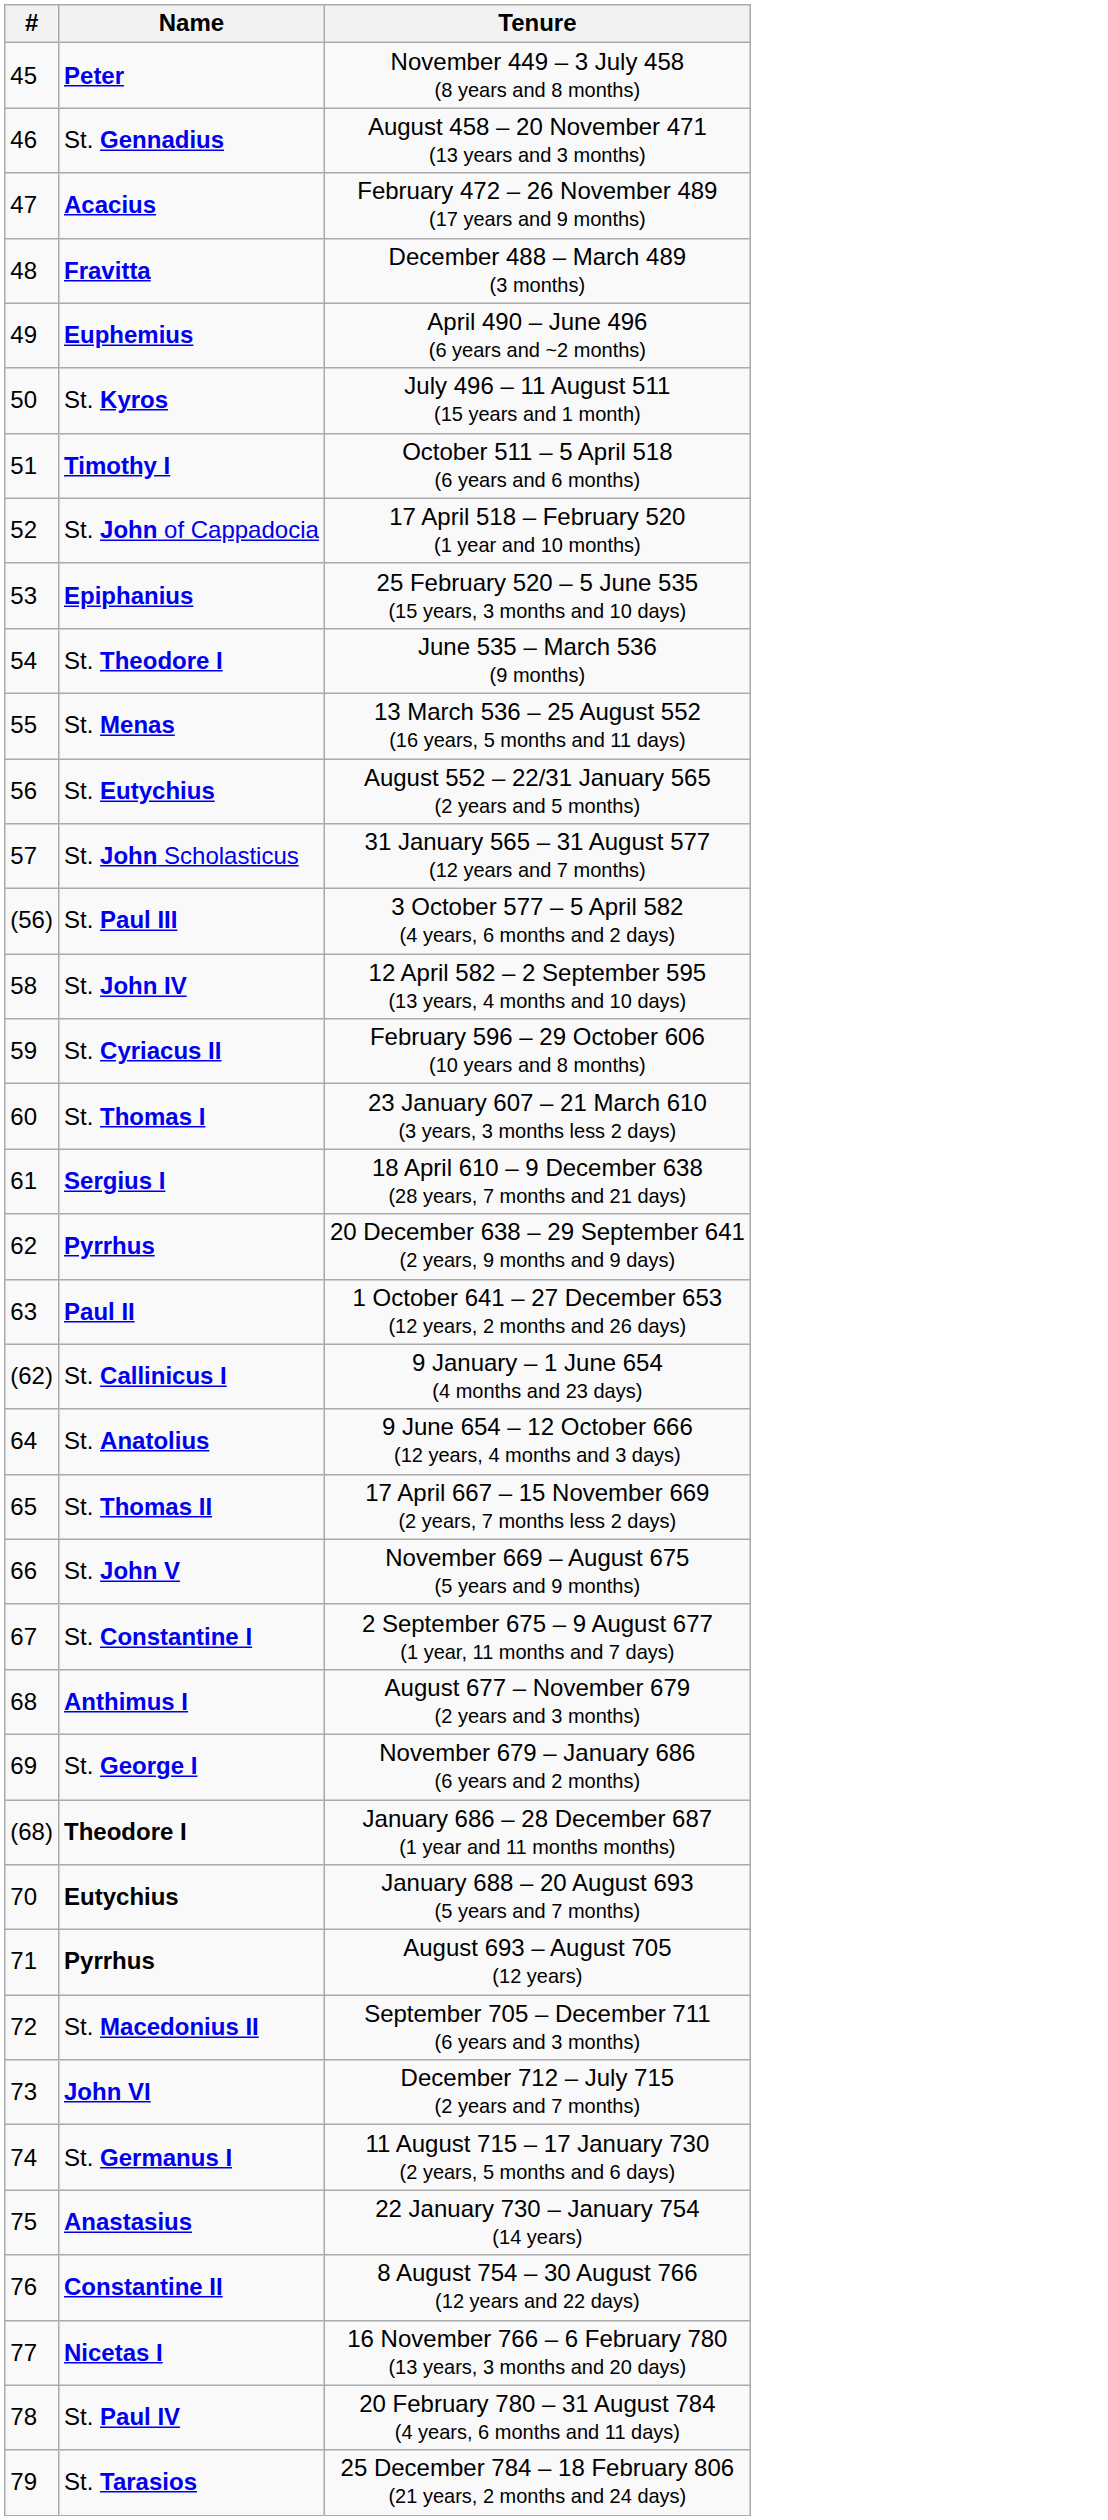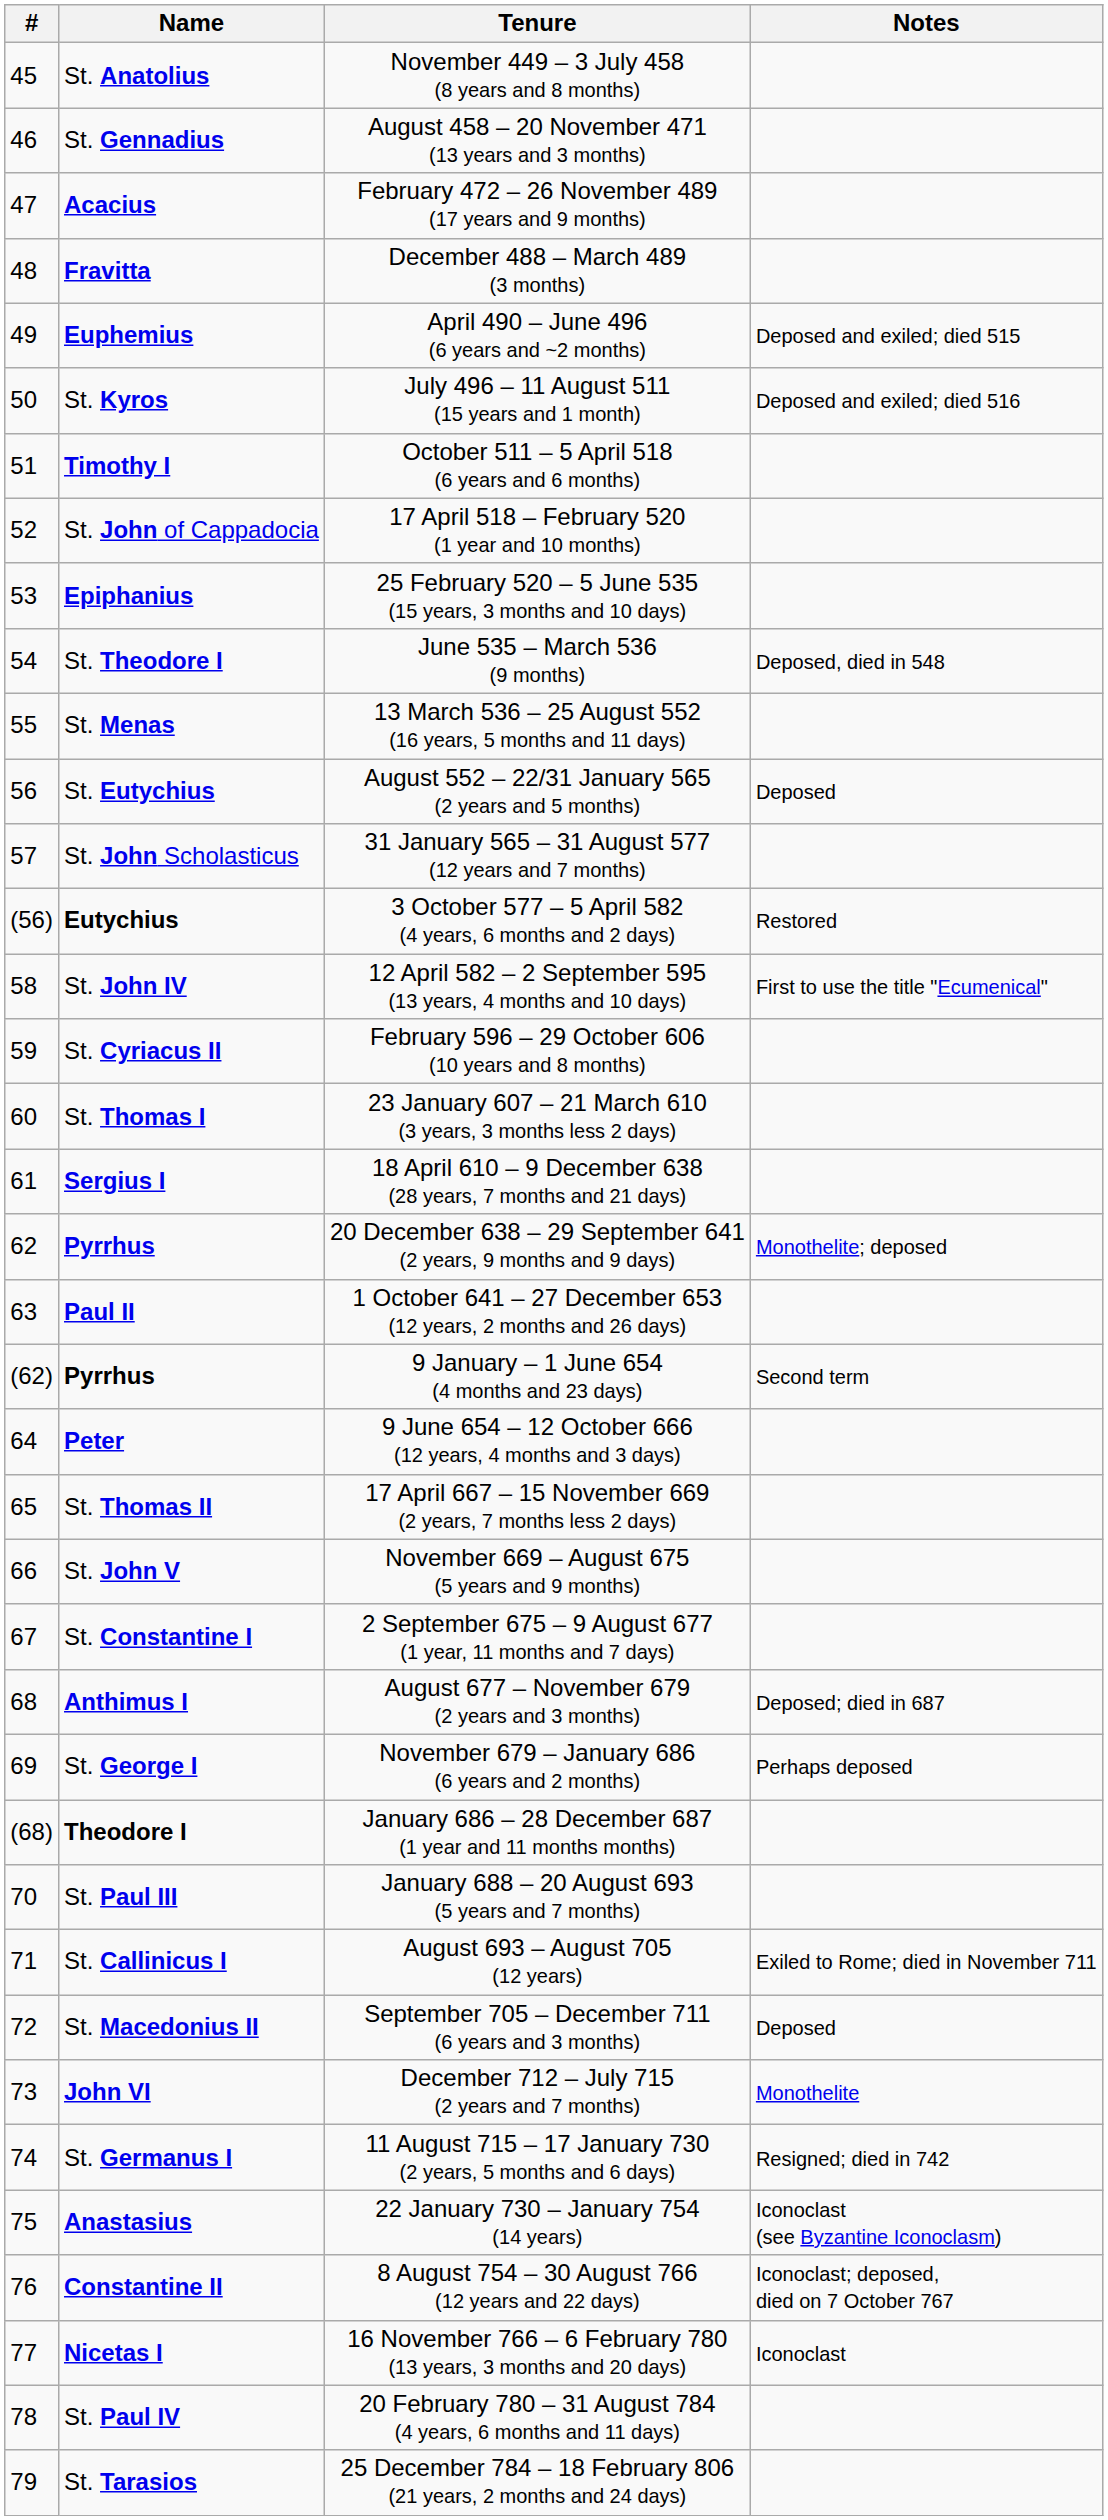 <table class="wikitable">
 <tr>
 <th>#</th>
 <th>Name</th>
 <th>Tenure</th>
+<th>Notes</th>
 </tr>
 <tr>
 <td>45</td>
-<td><a href='#'><strong>Peter</strong></a></td>
+<td>St. <strong><a href='#'>Anatolius</a></strong></td>
 <td style="text-align:center">November 449 – 3 July 458<br><small>(8 years and 8 months)</small></td>
+<td></td>
 </tr>
 <tr>
 <td>46</td>
 <td>St. <strong><a href='#'>Gennadius</a></strong></td>
 <td style="text-align:center">August 458 – 20 November 471<br><small>(13 years and 3 months)</small></td>
+<td></td>
 </tr>
 <tr>
 <td>47</td>
 <td><strong><a href='#'>Acacius</a></strong></td>
 <td style="text-align:center">February 472 – 26 November 489<br><small>(17 years and 9 months)</small></td>
+<td></td>
 </tr>
 <tr>
 <td>48</td>
 <td><a href='#'><strong>Fravitta</strong></a></td>
 <td style="text-align:center">December 488 – March 489<br><small>(3 months)</small></td>
+<td></td>
 </tr>
 <tr>
 <td>49</td>
 <td><strong><a href='#'>Euphemius</a></strong></td>
 <td style="text-align:center"> April 490 –  June 496<br><small>(6 years and ~2 months)</small></td>
+<td><small>Deposed and exiled; died </small> <small>515</small></td>
 </tr>
 <tr>
 <td>50</td>
 <td>St. <a href='#'><strong>Kyros</strong></a></td>
 <td style="text-align:center">July 496 – 11 August 511<br><small>(15 years and 1 month)</small></td>
+<td><small>Deposed and exiled; died </small> <small>516</small></td>
 </tr>
 <tr>
 <td>51</td>
 <td><a href='#'><strong>Timothy I</strong></a></td>
 <td style="text-align:center">October 511 – 5 April 518<br><small>(6 years and 6 months)</small></td>
+<td></td>
 </tr>
 <tr>
 <td>52</td>
 <td>St. <a href='#'><strong>John</strong> of Cappadocia</a></td>
 <td style="text-align:center">17 April 518 – February 520<br><small>(1 year and 10 months)</small></td>
+<td></td>
 </tr>
 <tr>
 <td>53</td>
 <td><a href='#'><strong>Epiphanius</strong></a></td>
 <td style="text-align:center">25 February 520 – 5 June 535<br><small>(15 years, 3 months and 10 days)</small></td>
+<td></td>
 </tr>
 <tr>
 <td>54</td>
 <td>St. <a href='#'><strong>Theodore I</strong></a></td>
 <td style="text-align:center">June 535 – March 536<br><small>(9 months)</small></td>
+<td><small>Deposed, died in 548</small></td>
 </tr>
 <tr>
 <td>55</td>
 <td>St. <a href='#'><strong>Menas</strong></a></td>
 <td style="text-align:center">13 March 536 – 25 August 552<br><small>(16 years, 5 months and 11 days)</small></td>
+<td></td>
 </tr>
 <tr>
 <td>56</td>
 <td>St. <a href='#'><strong>Eutychius</strong></a></td>
 <td style="text-align:center">August 552 – 22/31 January 565<br><small>(2 years and 5 months)</small></td>
+<td><small>Deposed</small></td>
 </tr>
 <tr>
 <td>57</td>
 <td>St. <a href='#'><strong>John</strong> Scholasticus</a></td>
 <td style="text-align:center">31 January 565 – 31 August 577<br><small>(12 years and 7 months)</small></td>
+<td></td>
 </tr>
 <tr>
 <td>(56)</td>
-<td>St. <a href='#'><strong>Paul III</strong></a></td>
+<td><strong>Eutychius</strong></td>
 <td style="text-align:center">3 October 577 – 5 April 582<br><small>(4 years, 6 months and 2 days)</small></td>
+<td><small>Restored</small></td>
 </tr>
 <tr>
 <td>58</td>
 <td>St. <a href='#'><strong>John IV</strong></a></td>
 <td style="text-align:center">12 April 582 – 2 September 595<br><small>(13 years, 4 months and 10 days)</small></td>
+<td><small>First to use the title "<a href='#'>Ecumenical</a>"</small></td>
 </tr>
 <tr>
 <td>59</td>
 <td>St. <a href='#'><strong>Cyriacus II</strong></a></td>
 <td style="text-align:center"> February 596 – 29 October 606<br><small>(10 years and 8 months)</small></td>
+<td></td>
 </tr>
 <tr>
 <td>60</td>
 <td>St. <a href='#'><strong>Thomas I</strong></a></td>
 <td style="text-align:center">23 January 607 – 21 March 610<br><small>(3 years, 3 months less 2 days)</small></td>
+<td></td>
 </tr>
 <tr>
 <td>61</td>
 <td><a href='#'><strong>Sergius I</strong></a></td>
 <td style="text-align:center">18 April 610 – 9 December 638<br><small>(28 years, 7 months and 21 days)</small></td>
+<td></td>
 </tr>
 <tr>
 <td>62</td>
 <td><a href='#'><strong>Pyrrhus</strong></a></td>
 <td style="text-align:center">20 December 638 – 29 September 641<br><small>(2 years, 9 months and 9 days)</small></td>
+<td><a href='#'><small>Monothelite</small></a><small>; deposed</small></td>
 </tr>
 <tr>
 <td>63</td>
 <td><a href='#'><strong>Paul II</strong></a></td>
 <td style="text-align:center">1 October 641 – 27 December 653<br><small>(12 years, 2 months and 26 days)</small></td>
+<td></td>
 </tr>
 <tr>
 <td>(62)</td>
-<td>St. <a href='#'><strong>Callinicus I</strong></a></td>
+<td><strong>Pyrrhus</strong></td>
 <td style="text-align:center">9 January – 1 June 654<br><small>(4 months and 23 days)</small></td>
+<td><small>Second term</small></td>
 </tr>
 <tr>
 <td>64</td>
-<td>St. <strong><a href='#'>Anatolius</a></strong></td>
+<td><a href='#'><strong>Peter</strong></a></td>
 <td style="text-align:center">9 June 654 – 12 October 666<br><small>(12 years, 4 months and 3 days)</small></td>
+<td></td>
 </tr>
 <tr>
 <td>65</td>
 <td>St. <a href='#'><strong>Thomas II</strong></a></td>
 <td style="text-align:center">17 April 667 – 15 November 669<br><small>(2 years, 7 months less 2 days)</small></td>
+<td></td>
 </tr>
 <tr>
 <td>66</td>
 <td>St. <a href='#'><strong>John V</strong></a></td>
 <td style="text-align:center">November 669 – August 675<br><small>(5 years and 9 months)</small></td>
+<td></td>
 </tr>
 <tr>
 <td>67</td>
 <td>St. <a href='#'><strong>Constantine I</strong></a></td>
 <td style="text-align:center">2 September 675 – 9 August 677<br><small>(1 year, 11 months and 7 days)</small></td>
+<td></td>
 </tr>
 <tr>
 <td>68</td>
 <td><a href='#'><strong>Anthimus I</strong></a></td>
 <td style="text-align:center"> August 677 – November 679<br><small>(2 years and 3 months)</small></td>
+<td><small>Deposed; died in 687</small></td>
 </tr>
 <tr>
 <td>69</td>
 <td>St. <a href='#'><strong>George I</strong></a></td>
 <td style="text-align:center"> November 679 – January 686<br><small>(6 years and 2 months)</small></td>
+<td><small>Perhaps deposed</small></td>
 </tr>
 <tr>
 <td>(68)</td>
 <td><strong>Theodore I</strong></td>
 <td style="text-align:center"> January 686 – 28 December 687<br><small>(1 year and 11 months months)</small></td>
+<td></td>
 </tr>
 <tr>
 <td>70</td>
-<td><strong>Eutychius</strong></td>
+<td>St. <a href='#'><strong>Paul III</strong></a></td>
 <td style="text-align:center">January 688 – 20 August 693<br><small>(5 years and 7 months)</small></td>
+<td></td>
 </tr>
 <tr>
 <td>71</td>
-<td><strong>Pyrrhus</strong></td>
+<td>St. <a href='#'><strong>Callinicus I</strong></a></td>
 <td style="text-align:center">August 693 – August 705<br><small>(12 years)</small></td>
+<td><small>Exiled to Rome; died in November 711</small></td>
 </tr>
 <tr>
 <td>72</td>
 <td>St. <a href='#'><strong>Macedonius II</strong></a></td>
 <td style="text-align:center">September 705 – December 711<br><small>(6 years and 3 months)</small></td>
+<td><small>Deposed</small></td>
 </tr>
 <tr>
 <td>73</td>
 <td><a href='#'><strong>John VI</strong></a></td>
 <td style="text-align:center">December 712 – July 715<br><small>(2 years and 7 months)</small></td>
+<td><a href='#'><small>Monothelite</small></a></td>
 </tr>
 <tr>
 <td>74</td>
 <td>St. <a href='#'><strong>Germanus I</strong></a></td>
 <td style="text-align:center">11 August 715 – 17 January 730<br><small>(2 years, 5 months and 6 days)</small></td>
+<td><small>Resigned; died in 742</small></td>
 </tr>
 <tr>
 <td>75</td>
 <td><a href='#'><strong>Anastasius</strong></a></td>
 <td style="text-align:center">22 January 730 – January 754<br><small>(14 years)</small></td>
+<td><small>Iconoclast</small><br><small>(see <a href='#'>Byzantine Iconoclasm</a>)</small></td>
 </tr>
 <tr>
 <td>76</td>
 <td><a href='#'><strong>Constantine II</strong></a></td>
 <td style="text-align:center">8 August 754 – 30 August 766<br><small>(12 years and 22 days)</small></td>
+<td><small>Iconoclast; deposed,<br>died on 7 October 767</small></td>
 </tr>
 <tr>
 <td>77</td>
 <td><a href='#'><strong>Nicetas I</strong></a></td>
 <td style="text-align:center">16 November 766 – 6 February 780<br><small>(13 years, 3 months and 20 days)</small></td>
+<td><small>Iconoclast</small></td>
 </tr>
 <tr>
 <td>78</td>
 <td>St. <a href='#'><strong>Paul IV</strong></a></td>
 <td style="text-align:center">20 February 780 – 31 August 784<br><small>(4 years, 6 months and 11 days)</small></td>
+<td></td>
 </tr>
 <tr>
 <td>79</td>
 <td>St. <a href='#'><strong>Tarasios</strong></a></td>
 <td style="text-align:center">25 December 784 – 18 February 806<br><small>(21 years, 2 months and 24 days)</small></td>
+<td></td>
 </tr>
 </table>
